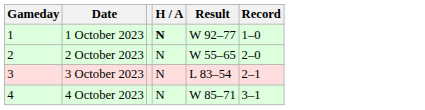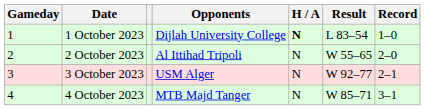 <table class="wikitable">
 <tr>
 <th>Gameday</th>
 <th>Date</th>
 <th></th>
+<th>Opponents</th>
 <th>H / A</th>
 <th>Result</th>
 <th>Record</th>
 </tr>
 <tr bgcolor="#dfd">
 <td>1</td>
 <td>1 October 2023</td>
 <td></td>
+<td><a href='#'>Dijlah University College</a></td>
 <td><strong>N</strong></td>
-<td>W 92–77</td>
+<td>L 83–54</td>
 <td>1–0</td>
 </tr>
 <tr bgcolor="#dfd">
 <td>2</td>
 <td>2 October 2023</td>
 <td></td>
+<td><a href='#'>Al Ittihad Tripoli</a></td>
 <td>N</td>
 <td>W 55–65</td>
 <td>2–0</td>
 </tr>
 <tr bgcolor="#fdd">
 <td>3</td>
 <td>3 October 2023</td>
 <td></td>
+<td><a href='#'>USM Alger</a></td>
 <td>N</td>
-<td>L 83–54</td>
+<td>W 92–77</td>
 <td>2–1</td>
 </tr>
 <tr bgcolor="#dfd">
 <td>4</td>
 <td>4 October 2023</td>
 <td></td>
+<td><a href='#'>MTB Majd Tanger</a></td>
 <td>N</td>
 <td>W 85–71</td>
 <td>3–1</td>
 </tr>
 </table>
